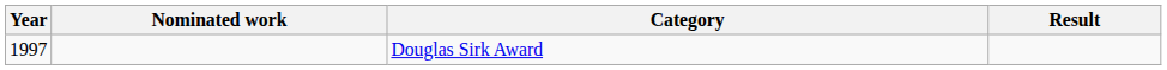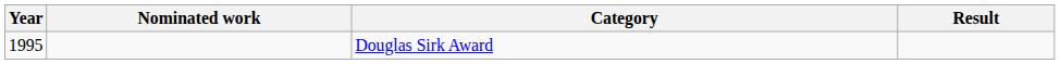 <table class=wikitable>
 <tr>
 <th width=4%>Year</th>
 <th width=29%>Nominated work</th>
 <th width=52%>Category</th>
 <th width=15%>Result</th>
 </tr>
 <tr>
-<td align=center>1997</td>
+<td align=center>1995</td>
 <td></td>
 <td><a href='#'>Douglas Sirk Award</a></td>
 <td></td>
 </tr>
 </table>
